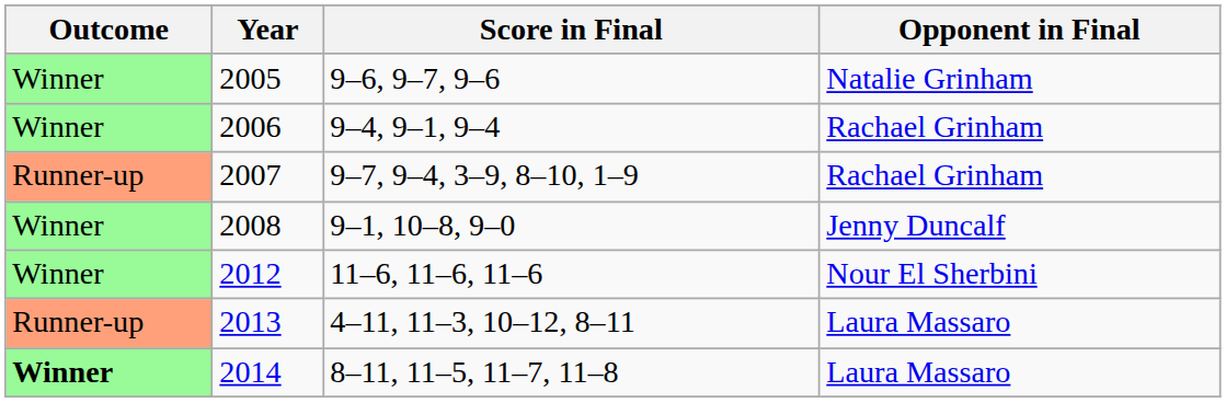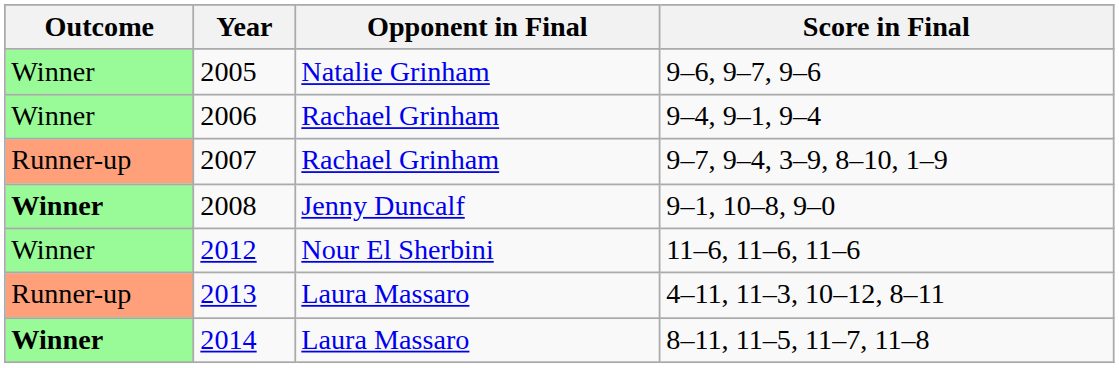 <table class="sortable wikitable">
 <tr>
 <th width="100">Outcome</th>
 <th width="50">Year</th>
+<th width="200">Opponent in Final</th>
 <th width="250">Score in Final</th>
-<th width="200">Opponent in Final</th>
 </tr>
 <tr>
 <td bgcolor="98FB98">Winner</td>
 <td>2005</td>
+<td>   <a href='#'>Natalie Grinham</a></td>
 <td>9–6, 9–7, 9–6</td>
-<td>   <a href='#'>Natalie Grinham</a></td>
 </tr>
 <tr>
 <td bgcolor="98FB98">Winner</td>
 <td>2006</td>
+<td>   <a href='#'>Rachael Grinham</a></td>
 <td>9–4, 9–1, 9–4</td>
-<td>   <a href='#'>Rachael Grinham</a></td>
 </tr>
 <tr>
 <td bgcolor="ffa07a">Runner-up</td>
 <td>2007</td>
+<td>   <a href='#'>Rachael Grinham</a></td>
 <td>9–7, 9–4, 3–9, 8–10, 1–9</td>
-<td>   <a href='#'>Rachael Grinham</a></td>
 </tr>
 <tr>
-<td bgcolor="98FB98">Winner</td>
+<td bgcolor="98FB98"><strong>Winner</strong></td>
 <td>2008</td>
+<td>   <a href='#'>Jenny Duncalf</a></td>
 <td>9–1, 10–8, 9–0</td>
-<td>   <a href='#'>Jenny Duncalf</a></td>
 </tr>
 <tr>
 <td bgcolor="98FB98">Winner</td>
 <td><a href='#'>2012</a></td>
+<td>   <a href='#'>Nour El Sherbini</a></td>
 <td>11–6, 11–6, 11–6</td>
-<td>   <a href='#'>Nour El Sherbini</a></td>
 </tr>
 <tr>
 <td bgcolor="ffa07a">Runner-up</td>
 <td><a href='#'>2013</a></td>
+<td>   <a href='#'>Laura Massaro</a></td>
 <td>4–11, 11–3, 10–12, 8–11</td>
-<td>   <a href='#'>Laura Massaro</a></td>
 </tr>
 <tr>
 <td bgcolor="98FB98"><strong>Winner</strong></td>
 <td><a href='#'>2014</a></td>
+<td>   <a href='#'>Laura Massaro</a></td>
 <td>8–11, 11–5, 11–7, 11–8</td>
-<td>   <a href='#'>Laura Massaro</a></td>
 </tr>
 </table>
